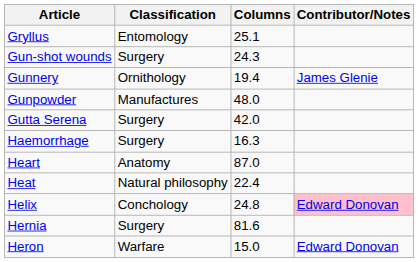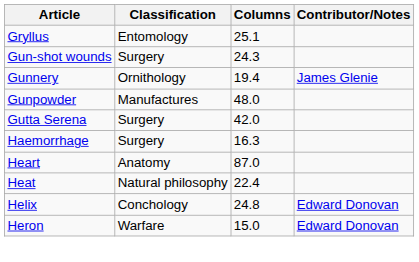 <table class="wikitable">
 <tr>
 <th>Article</th>
 <th>Classification</th>
 <th>Columns</th>
 <th>Contributor/Notes</th>
 </tr>
 <tr>
 <td><a href='#'>Gryllus</a></td>
 <td>Entomology</td>
 <td>25.1</td>
 <td></td>
 </tr>
 <tr>
 <td><a href='#'>Gun-shot wounds</a></td>
 <td>Surgery</td>
 <td>24.3</td>
 <td></td>
 </tr>
 <tr>
 <td><a href='#'>Gunnery</a></td>
 <td>Ornithology</td>
 <td>19.4</td>
 <td><a href='#'>James Glenie</a></td>
 </tr>
 <tr>
 <td><a href='#'>Gunpowder</a></td>
 <td>Manufactures</td>
 <td>48.0</td>
 <td></td>
 </tr>
 <tr>
 <td><a href='#'>Gutta Serena</a></td>
 <td>Surgery</td>
 <td>42.0</td>
 <td></td>
 </tr>
 <tr>
 <td><a href='#'>Haemorrhage</a></td>
 <td>Surgery</td>
 <td>16.3</td>
 <td></td>
 </tr>
 <tr>
 <td><a href='#'>Heart</a></td>
 <td>Anatomy</td>
 <td>87.0</td>
 <td></td>
 </tr>
 <tr>
 <td><a href='#'>Heat</a></td>
 <td>Natural philosophy</td>
 <td>22.4</td>
 <td></td>
 </tr>
 <tr>
 <td><a href='#'>Helix</a></td>
 <td>Conchology</td>
 <td>24.8</td>
-<td style="background: pink;"><a href='#'>Edward Donovan</a></td>
-</tr>
-<tr>
-<td><a href='#'>Hernia</a></td>
-<td>Surgery</td>
-<td>81.6</td>
-<td></td>
+<td><a href='#'>Edward Donovan</a></td>
 </tr>
 <tr>
 <td><a href='#'>Heron</a></td>
 <td>Warfare</td>
 <td>15.0</td>
 <td><a href='#'>Edward Donovan</a></td>
 </tr>
 </table>
